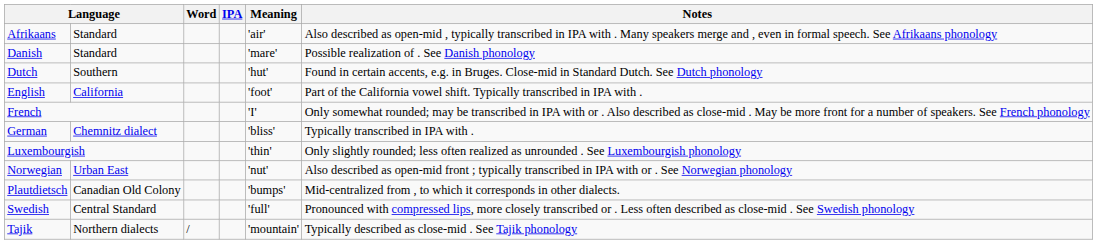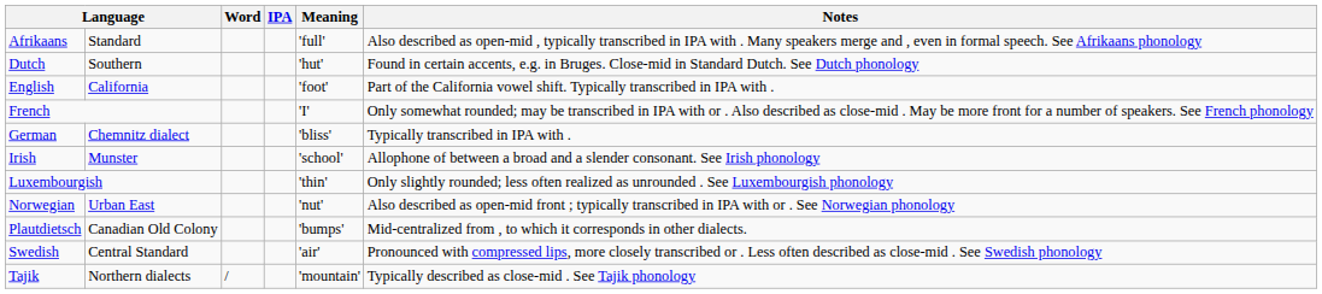 <table class="wikitable" style="clear: both;">
 <tr>
 <th colspan="2">Language</th>
 <th>Word</th>
 <th><a href='#'>IPA</a></th>
 <th>Meaning</th>
 <th>Notes</th>
 </tr>
 <tr>
 <td><a href='#'>Afrikaans</a></td>
 <td>Standard</td>
 <td></td>
 <td></td>
-<td>'air'</td>
+<td>'full'</td>
 <td>Also described as open-mid , typically transcribed in IPA with . Many speakers merge  and , even in formal speech. See <a href='#'>Afrikaans phonology</a></td>
-</tr>
-<tr>
-<td><a href='#'>Danish</a></td>
-<td>Standard</td>
-<td></td>
-<td></td>
-<td>'mare'</td>
-<td>Possible realization of . See <a href='#'>Danish phonology</a></td>
 </tr>
 <tr>
 <td><a href='#'>Dutch</a></td>
 <td>Southern</td>
 <td></td>
 <td></td>
 <td>'hut'</td>
 <td>Found in certain accents, e.g. in Bruges. Close-mid  in Standard Dutch. See <a href='#'>Dutch phonology</a></td>
 </tr>
 <tr>
 <td><a href='#'>English</a></td>
 <td><a href='#'>California</a></td>
 <td></td>
 <td></td>
 <td>'foot'</td>
 <td>Part of the California vowel shift. Typically transcribed in IPA with .</td>
 </tr>
 <tr>
 <td colspan="2"><a href='#'>French</a></td>
 <td></td>
 <td></td>
 <td>'I'</td>
 <td>Only somewhat rounded; may be transcribed in IPA with  or . Also described as close-mid . May be more front for a number of speakers. See <a href='#'>French phonology</a></td>
 </tr>
 <tr>
 <td><a href='#'>German</a></td>
 <td><a href='#'>Chemnitz dialect</a></td>
 <td></td>
 <td></td>
 <td>'bliss'</td>
 <td>Typically transcribed in IPA with .</td>
 </tr>
 <tr>
+<td><a href='#'>Irish</a></td>
+<td><a href='#'>Munster</a></td>
+<td></td>
+<td></td>
+<td>'school'</td>
+<td>Allophone of  between a broad and a slender consonant. See <a href='#'>Irish phonology</a></td>
+</tr>
+<tr>
 <td colspan="2"><a href='#'>Luxembourgish</a></td>
 <td></td>
 <td></td>
 <td>'thin'</td>
 <td>Only slightly rounded; less often realized as unrounded . See <a href='#'>Luxembourgish phonology</a></td>
 </tr>
 <tr>
 <td><a href='#'>Norwegian</a></td>
 <td><a href='#'>Urban East</a></td>
 <td></td>
 <td></td>
 <td>'nut'</td>
 <td>Also described as open-mid front ; typically transcribed in IPA with  or . See <a href='#'>Norwegian phonology</a></td>
 </tr>
 <tr>
 <td><a href='#'>Plautdietsch</a></td>
 <td>Canadian Old Colony</td>
 <td></td>
 <td></td>
 <td>'bumps'</td>
 <td>Mid-centralized from , to which it corresponds in other dialects.</td>
 </tr>
 <tr>
 <td><a href='#'>Swedish</a></td>
 <td>Central Standard</td>
 <td></td>
 <td></td>
-<td>'full'</td>
+<td>'air'</td>
 <td>Pronounced with <a href='#'>compressed lips</a>, more closely transcribed  or . Less often described as close-mid . See <a href='#'>Swedish phonology</a></td>
 </tr>
 <tr>
 <td><a href='#'>Tajik</a></td>
 <td>Northern dialects</td>
 <td>/</td>
 <td></td>
 <td>'mountain'</td>
 <td>Typically described as close-mid . See <a href='#'>Tajik phonology</a></td>
 </tr>
 </table>
